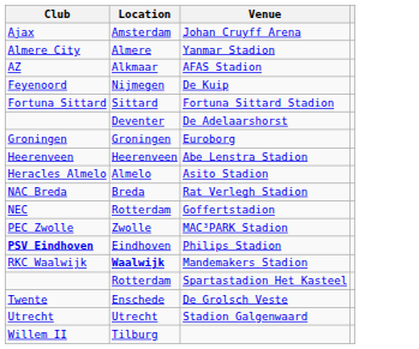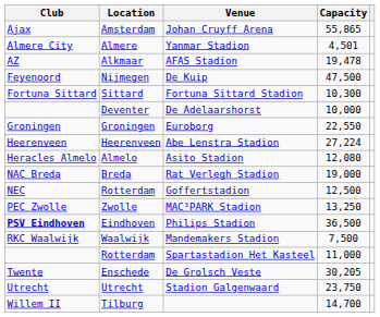 <table class="wikitable sortable">
 <tr>
 <th>Club</th>
 <th>Location</th>
 <th>Venue</th>
+<th>Capacity</th>
 <th></th>
 </tr>
 <tr>
 <td><a href='#'>Ajax</a></td>
 <td><a href='#'>Amsterdam</a></td>
 <td><a href='#'>Johan Cruyff Arena</a></td>
+<td style="text-align: center;">55,865</td>
 <td></td>
 </tr>
 <tr>
 <td><a href='#'>Almere City</a></td>
 <td><a href='#'>Almere</a></td>
 <td><a href='#'>Yanmar Stadion</a></td>
+<td style="text-align: center;">4,501</td>
 <td></td>
 </tr>
 <tr>
 <td><a href='#'>AZ</a></td>
 <td><a href='#'>Alkmaar</a></td>
 <td><a href='#'>AFAS Stadion</a></td>
+<td style="text-align: center;">19,478</td>
 <td></td>
 </tr>
 <tr>
 <td><a href='#'>Feyenoord</a></td>
 <td><a href='#'>Nijmegen</a></td>
 <td><a href='#'>De Kuip</a></td>
+<td style="text-align: center;">47,500</td>
 <td></td>
 </tr>
 <tr>
 <td><a href='#'>Fortuna Sittard</a></td>
 <td><a href='#'>Sittard</a></td>
 <td><a href='#'>Fortuna Sittard Stadion</a></td>
+<td style="text-align: center;">10,300</td>
 <td></td>
 </tr>
 <tr>
 <td></td>
 <td><a href='#'>Deventer</a></td>
 <td><a href='#'>De Adelaarshorst</a></td>
+<td style="text-align: center;">10,000</td>
 <td></td>
 </tr>
 <tr>
 <td><a href='#'>Groningen</a></td>
 <td><a href='#'>Groningen</a></td>
 <td><a href='#'>Euroborg</a></td>
+<td style="text-align: center;">22,550</td>
 <td></td>
 </tr>
 <tr>
 <td><a href='#'>Heerenveen</a></td>
 <td><a href='#'>Heerenveen</a></td>
 <td><a href='#'>Abe Lenstra Stadion</a></td>
+<td style="text-align: center;">27,224</td>
 <td></td>
 </tr>
 <tr>
 <td><a href='#'>Heracles Almelo</a></td>
 <td><a href='#'>Almelo</a></td>
 <td><a href='#'>Asito Stadion</a></td>
+<td style="text-align: center;">12,080</td>
 <td></td>
 </tr>
 <tr>
 <td><a href='#'>NAC Breda</a></td>
 <td><a href='#'>Breda</a></td>
 <td><a href='#'>Rat Verlegh Stadion</a></td>
+<td style="text-align: center;">19,000</td>
 <td></td>
 </tr>
 <tr>
 <td><a href='#'>NEC</a></td>
 <td><a href='#'>Rotterdam</a></td>
 <td><a href='#'>Goffertstadion</a></td>
+<td style="text-align: center;">12,500</td>
 <td></td>
 </tr>
 <tr>
 <td><a href='#'>PEC Zwolle</a></td>
 <td><a href='#'>Zwolle</a></td>
 <td><a href='#'>MAC³PARK Stadion</a></td>
+<td style="text-align: center;">13,250</td>
 <td></td>
 </tr>
 <tr>
 <td><strong><a href='#'>PSV Eindhoven</a></strong></td>
 <td><a href='#'>Eindhoven</a></td>
 <td><a href='#'>Philips Stadion</a></td>
+<td style="text-align: center;">36,500</td>
 <td></td>
 </tr>
 <tr>
 <td><a href='#'>RKC Waalwijk</a></td>
-<td><strong><a href='#'>Waalwijk</a></strong></td>
+<td><a href='#'>Waalwijk</a></td>
 <td><a href='#'>Mandemakers Stadion</a></td>
+<td style="text-align: center;">7,500</td>
 <td></td>
 </tr>
 <tr>
 <td></td>
 <td><a href='#'>Rotterdam</a></td>
 <td><a href='#'>Spartastadion Het Kasteel</a></td>
+<td style="text-align: center;">11,000</td>
 <td></td>
 </tr>
 <tr>
 <td><a href='#'>Twente</a></td>
 <td><a href='#'>Enschede</a></td>
 <td><a href='#'>De Grolsch Veste</a></td>
+<td style="text-align: center;">30,205</td>
 <td></td>
 </tr>
 <tr>
 <td><a href='#'>Utrecht</a></td>
 <td><a href='#'>Utrecht</a></td>
 <td><a href='#'>Stadion Galgenwaard</a></td>
+<td style="text-align: center;">23,750</td>
 <td></td>
 </tr>
 <tr>
 <td><a href='#'>Willem II</a></td>
 <td><a href='#'>Tilburg</a></td>
 <td></td>
+<td style="text-align: center;">14,700</td>
 <td></td>
 </tr>
 </table>
